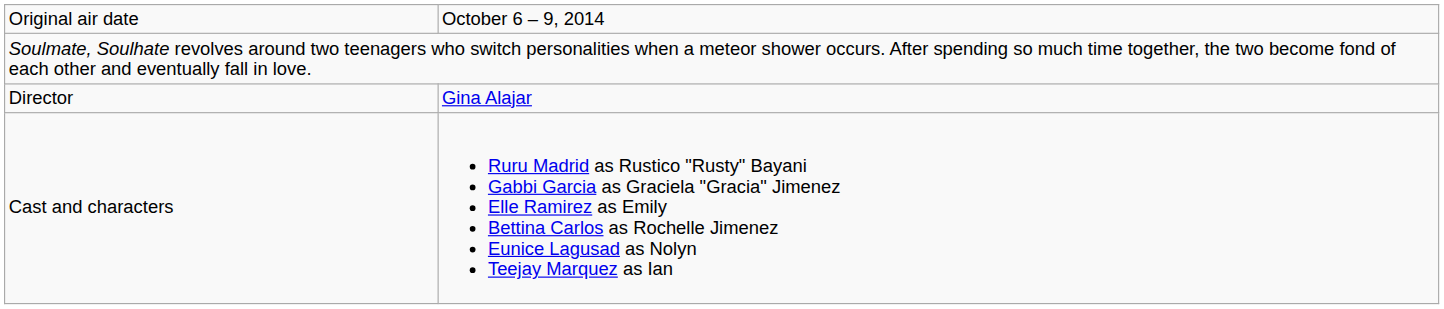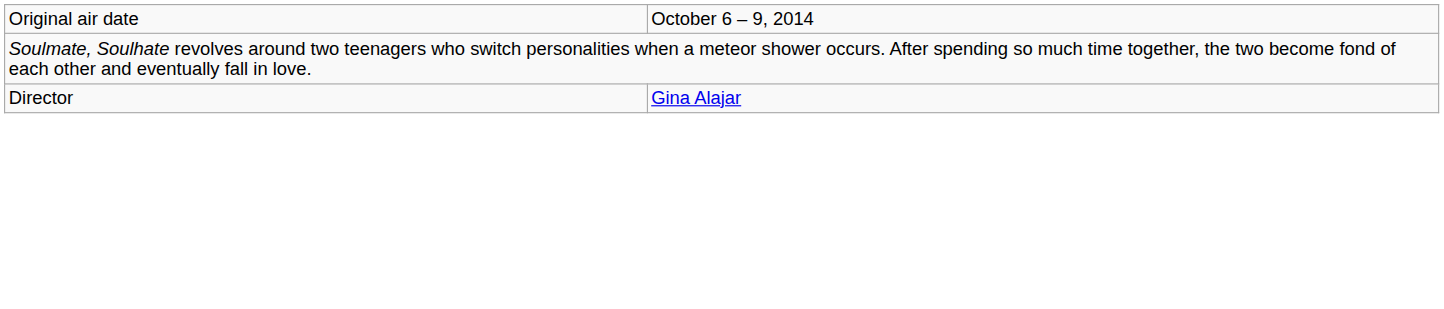 <table class="wikitable">
 <tr>
 <td>Original air date</td>
 <td>October 6 – 9, 2014</td>
 </tr>
 <tr>
 <td colspan=2><em>Soulmate, Soulhate</em> revolves around two teenagers who switch personalities when a meteor shower occurs. After spending so much time together, the two become fond of each other and eventually fall in love.</td>
 </tr>
 <tr>
 <td>Director</td>
 <td><a href='#'>Gina Alajar</a></td>
 </tr>
-<tr>
-<td>Cast and characters</td>
-<td><br><ul><li><a href='#'>Ruru Madrid</a> as Rustico "Rusty" Bayani</li><li><a href='#'>Gabbi Garcia</a> as Graciela "Gracia" Jimenez</li><li><a href='#'>Elle Ramirez</a> as Emily</li><li><a href='#'>Bettina Carlos</a> as Rochelle Jimenez</li><li><a href='#'>Eunice Lagusad</a> as Nolyn</li><li><a href='#'>Teejay Marquez</a> as Ian</li></ul></td>
-</tr>
 </table>
